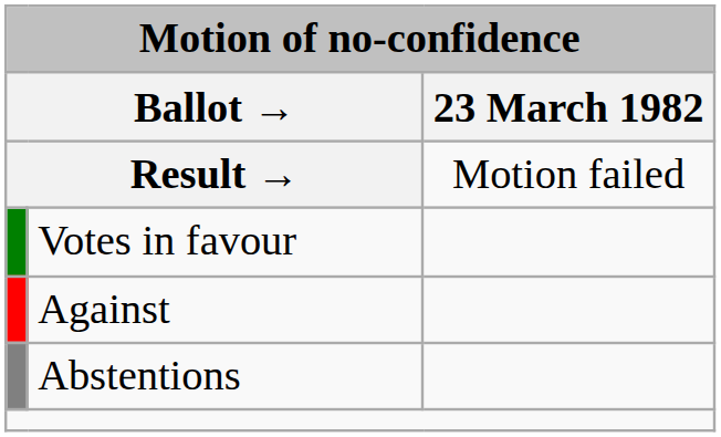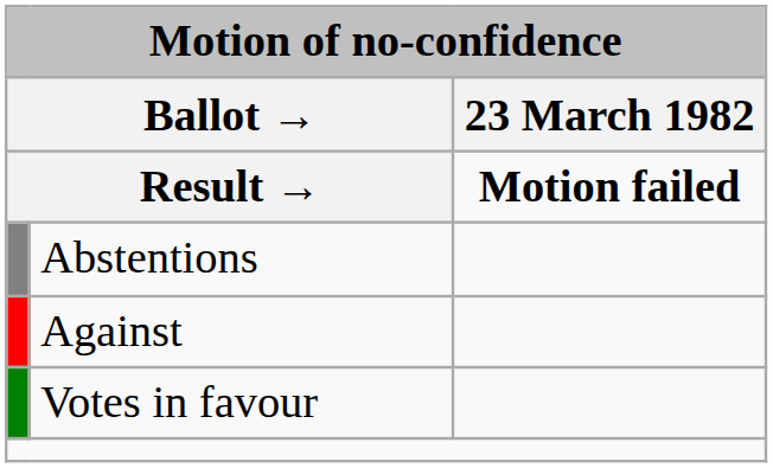 <table class="wikitable" style="text-align:center;">
 <tr>
 <td colspan="3" align="center" bgcolor="#C0C0C0"><strong>Motion of no-confidence</strong><br></td>
 </tr>
 <tr>
 <th colspan="2" style="width:150px;">Ballot →</th>
 <th>23 March 1982</th>
 </tr>
 <tr>
 <th colspan="2">Result →</th>
-<td>Motion failed </td>
+<td><strong>Motion failed </strong></td>
+</tr>
+<tr>
+<th style="background:grey;"></th>
+<td style="text-align:left;"><span>Abstentions</span></td>
+<td rowspan="1"></td>
+</tr>
+<tr>
+<th style="background:red;"></th>
+<td style="text-align:left;"><span>Against</span></td>
+<td rowspan="1"></td>
 </tr>
 <tr>
 <th style="width:1px; background:green;"></th>
 <td style="text-align:left;"><span>Votes in favour</span></td>
 <td></td>
 </tr>
 <tr>
-<th style="background:red;"></th>
-<td style="text-align:left;"><span>Against</span></td>
-<td rowspan="1"></td>
-</tr>
-<tr>
-<th style="background:grey;"></th>
-<td style="text-align:left;"><span>Abstentions</span></td>
-<td rowspan="1"></td>
-</tr>
-<tr>
 <td style="text-align:left;" colspan="3"></td>
 </tr>
 </table>
